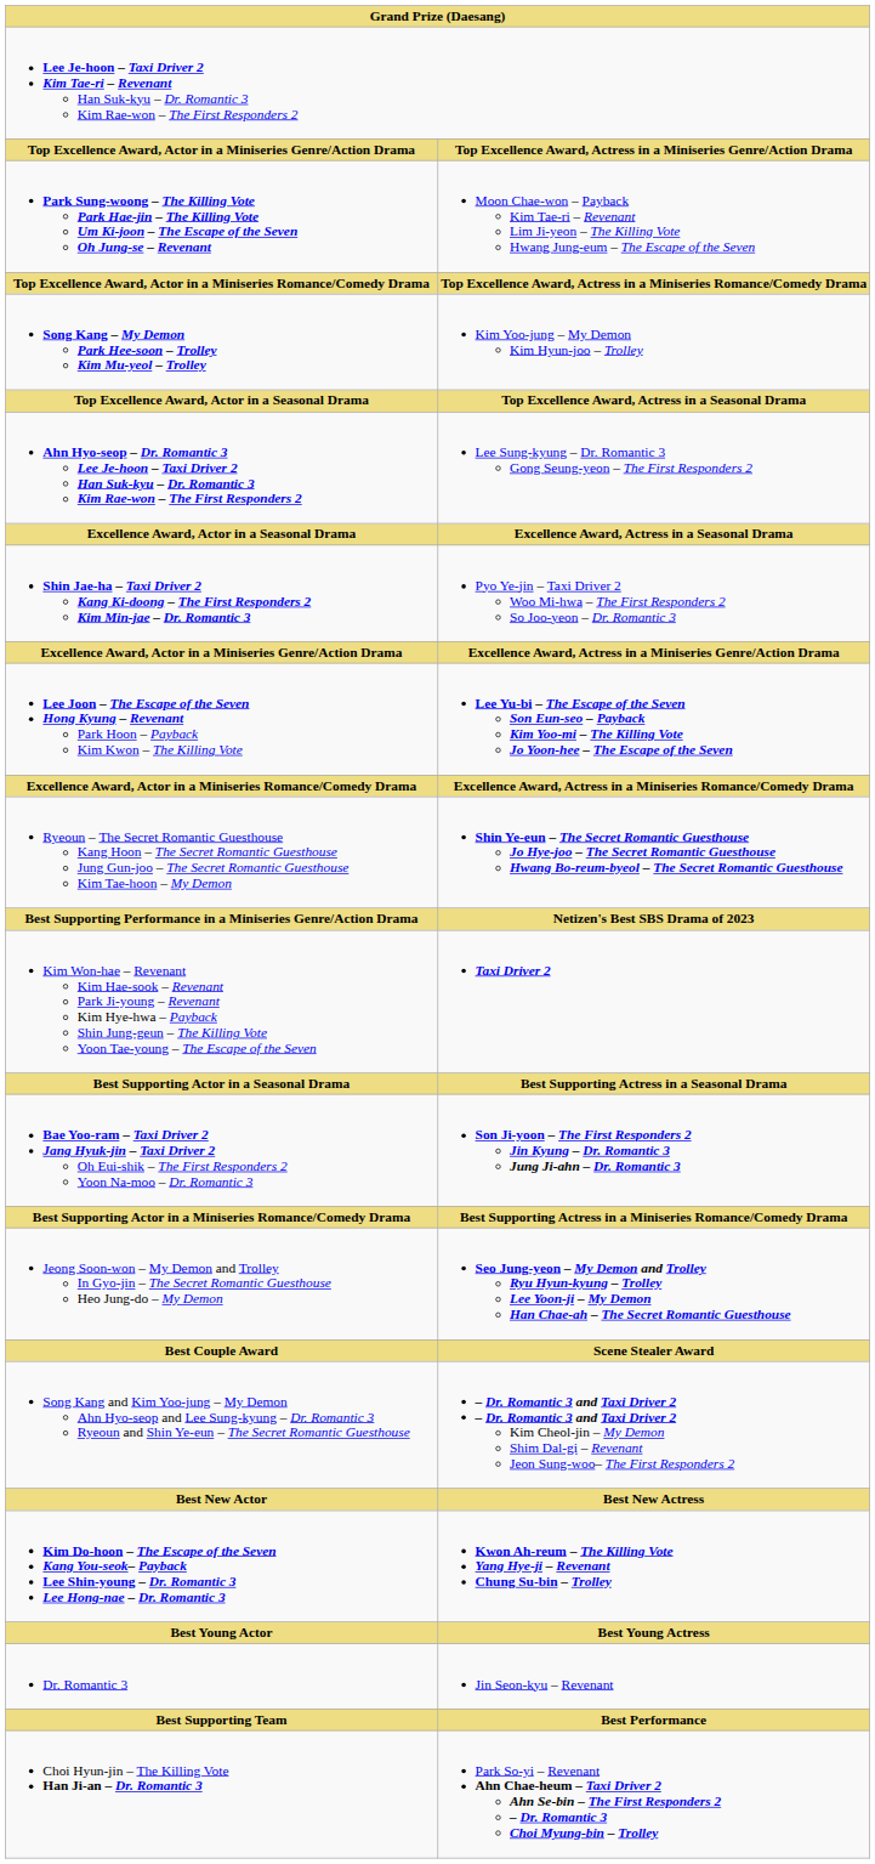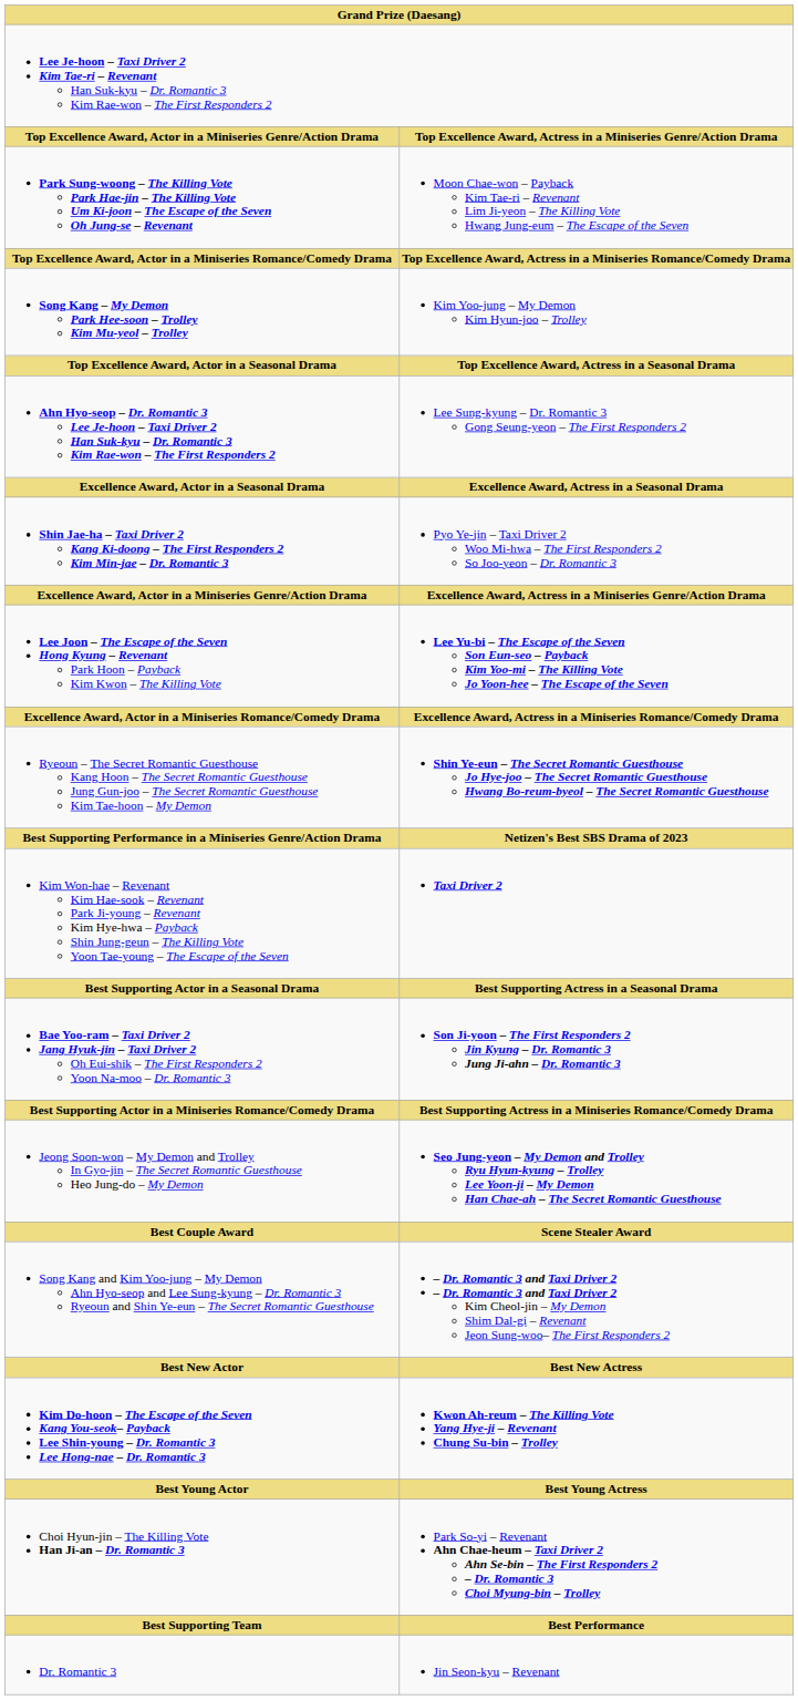 <table role="presentation" class="wikitable">
 <tr>
 <th scope="col" colspan="2" style="background:#eedd82; width:50%">Grand Prize (Daesang)</th>
 </tr>
 <tr>
 <td style="vertical-align:top" colspan="2"><br><ul><li><strong><a href='#'>Lee Je-hoon</a> – <em><a href='#'>Taxi Driver 2</a><strong><em></li><li></strong><a href='#'>Kim Tae-ri</a> – </em><a href='#'>Revenant</a></em></strong><ul><li><a href='#'>Han Suk-kyu</a> – <em><a href='#'>Dr. Romantic 3</a></em></li><li><a href='#'>Kim Rae-won</a> – <em><a href='#'>The First Responders 2</a></em></li></ul></li></ul></td>
 </tr>
 <tr>
 <th scope="col" style="background:#eedd82; width:50%">Top Excellence Award, Actor in a Miniseries Genre/Action Drama</th>
 <th scope="col" style="background:#eedd82; width:50%">Top Excellence Award, Actress in a Miniseries Genre/Action Drama</th>
 </tr>
 <tr>
 <td><br><ul><li><strong><a href='#'>Park Sung-woong</a> – <em><a href='#'>The Killing Vote</a><strong><em><ul><li><a href='#'>Park Hae-jin</a> – </em><a href='#'>The Killing Vote</a><em></li><li><a href='#'>Um Ki-joon</a> – </em><a href='#'>The Escape of the Seven</a><em></li><li><a href='#'>Oh Jung-se</a> – </em><a href='#'>Revenant</a><em></li></ul></li></ul></td>
 <td><br><ul><li></strong><a href='#'>Moon Chae-won</a> – </em><a href='#'>Payback</a></em></strong><ul><li><a href='#'>Kim Tae-ri</a> – <em><a href='#'>Revenant</a></em></li><li><a href='#'>Lim Ji-yeon</a> – <em><a href='#'>The Killing Vote</a></em></li><li><a href='#'>Hwang Jung-eum</a> – <em><a href='#'>The Escape of the Seven</a></em></li></ul></li></ul></td>
 </tr>
 <tr>
 <th scope="col" style="background:#eedd82; width:50%">Top Excellence Award, Actor in a Miniseries Romance/Comedy Drama</th>
 <th scope="col" style="background:#eedd82; width:50%">Top Excellence Award, Actress in a Miniseries Romance/Comedy Drama</th>
 </tr>
 <tr>
 <td style="vertical-align:top"><br><ul><li><strong><a href='#'>Song Kang</a> – <em><a href='#'>My Demon</a><strong><em><ul><li><a href='#'>Park Hee-soon</a> – </em><a href='#'>Trolley</a><em></li><li><a href='#'>Kim Mu-yeol</a> – </em><a href='#'>Trolley</a><em></li></ul></li></ul></td>
 <td style="vertical-align:top"><br><ul><li></strong><a href='#'>Kim Yoo-jung</a> – </em><a href='#'>My Demon</a></em></strong><ul><li><a href='#'>Kim Hyun-joo</a> – <em><a href='#'>Trolley</a></em></li></ul></li></ul></td>
 </tr>
 <tr>
 <th scope="col" style="background:#eedd82; width:50%">Top Excellence Award, Actor in a Seasonal Drama</th>
 <th scope="col" style="background:#eedd82; width:50%">Top Excellence Award, Actress in a Seasonal Drama</th>
 </tr>
 <tr>
 <td style="vertical-align:top"><br><ul><li><strong><a href='#'>Ahn Hyo-seop</a> – <em><a href='#'>Dr. Romantic 3</a><strong><em><ul><li><a href='#'>Lee Je-hoon</a> – </em><a href='#'>Taxi Driver 2</a><em></li><li><a href='#'>Han Suk-kyu</a> – </em><a href='#'>Dr. Romantic 3</a><em></li><li><a href='#'>Kim Rae-won</a> – </em><a href='#'>The First Responders 2</a><em></li></ul></li></ul></td>
 <td style="vertical-align:top"><br><ul><li></strong><a href='#'>Lee Sung-kyung</a> – </em><a href='#'>Dr. Romantic 3</a></em></strong><ul><li><a href='#'>Gong Seung-yeon</a> – <em><a href='#'>The First Responders 2</a></em></li></ul></li></ul></td>
 </tr>
 <tr>
 <th scope="col" style="background:#eedd82; width:50%">Excellence Award, Actor in a Seasonal Drama</th>
 <th scope="col" style="background:#eedd82; width:50%">Excellence Award, Actress in a Seasonal Drama</th>
 </tr>
 <tr>
 <td style="vertical-align:top"><br><ul><li><strong><a href='#'>Shin Jae-ha</a>  – <em><a href='#'>Taxi Driver 2</a><strong><em><ul><li><a href='#'>Kang Ki-doong</a> – </em><a href='#'>The First Responders 2</a><em></li><li><a href='#'>Kim Min-jae</a> – </em><a href='#'>Dr. Romantic 3</a><em></li></ul></li></ul></td>
 <td style="vertical-align:top"><br><ul><li></strong><a href='#'>Pyo Ye-jin</a>  – </em><a href='#'>Taxi Driver 2</a></em></strong><ul><li><a href='#'>Woo Mi-hwa</a> – <em><a href='#'>The First Responders 2</a></em></li><li><a href='#'>So Joo-yeon</a> – <em><a href='#'>Dr. Romantic 3</a></em></li></ul></li></ul></td>
 </tr>
 <tr>
 <th scope="col" style="background:#eedd82; width:50%">Excellence Award, Actor in a Miniseries Genre/Action Drama</th>
 <th scope="col" style="background:#eedd82; width:50%">Excellence Award, Actress in a Miniseries Genre/Action Drama</th>
 </tr>
 <tr>
 <td style="vertical-align:top"><br><ul><li><strong><a href='#'>Lee Joon</a> – <em><a href='#'>The Escape of the Seven</a><strong><em></li><li></strong><a href='#'>Hong Kyung</a> – </em><a href='#'>Revenant</a></em></strong><ul><li><a href='#'>Park Hoon</a> – <em><a href='#'>Payback</a></em></li><li><a href='#'>Kim Kwon</a> – <em><a href='#'>The Killing Vote</a></em></li></ul></li></ul></td>
 <td style="vertical-align:top"><br><ul><li><strong><a href='#'>Lee Yu-bi</a> – <em><a href='#'>The Escape of the Seven</a><strong><em><ul><li><a href='#'>Son Eun-seo</a> – </em><a href='#'>Payback</a><em></li><li><a href='#'>Kim Yoo-mi</a> – </em><a href='#'>The Killing Vote</a><em></li><li><a href='#'>Jo Yoon-hee</a> – </em><a href='#'>The Escape of the Seven</a><em></li></ul></li></ul></td>
 </tr>
 <tr>
 <th scope="col" style="background:#eedd82; width:50%">Excellence Award, Actor in a Miniseries Romance/Comedy Drama</th>
 <th scope="col" style="background:#eedd82; width:50%">Excellence Award, Actress in a Miniseries Romance/Comedy Drama</th>
 </tr>
 <tr>
 <td style="vertical-align:top"><br><ul><li></strong><a href='#'>Ryeoun</a> – </em><a href='#'>The Secret Romantic Guesthouse</a></em></strong><ul><li><a href='#'>Kang Hoon</a> – <em><a href='#'>The Secret Romantic Guesthouse</a></em></li><li><a href='#'>Jung Gun-joo</a> – <em><a href='#'>The Secret Romantic Guesthouse</a></em></li><li><a href='#'>Kim Tae-hoon</a> – <em><a href='#'>My Demon</a></em></li></ul></li></ul></td>
 <td style="vertical-align:top"><br><ul><li><strong><a href='#'>Shin Ye-eun</a> – <em><a href='#'>The Secret Romantic Guesthouse</a><strong><em><ul><li><a href='#'>Jo Hye-joo</a> – </em><a href='#'>The Secret Romantic Guesthouse</a><em></li><li><a href='#'>Hwang Bo-reum-byeol</a> – </em><a href='#'>The Secret Romantic Guesthouse</a><em></li></ul></li></ul></td>
 </tr>
 <tr>
 <th scope="col" style="background:#eedd82; width:50%">Best Supporting Performance in a Miniseries Genre/Action Drama</th>
 <th scope="col" style="background:#eedd82; width:50%">Netizen's Best SBS Drama of 2023</th>
 </tr>
 <tr>
 <td style="vertical-align:top"><br><ul><li></strong><a href='#'>Kim Won-hae</a> – </em><a href='#'>Revenant</a></em></strong><ul><li><a href='#'>Kim Hae-sook</a> – <em><a href='#'>Revenant</a></em></li><li><a href='#'>Park Ji-young</a> – <em><a href='#'>Revenant</a></em></li><li>Kim Hye-hwa – <em><a href='#'>Payback</a></em></li><li><a href='#'>Shin Jung-geun</a> – <em><a href='#'>The Killing Vote</a></em></li><li><a href='#'>Yoon Tae-young</a> – <em><a href='#'>The Escape of the Seven</a></em></li></ul></li></ul></td>
 <td style="vertical-align:top"><br><ul><li><strong><em><a href='#'>Taxi Driver 2</a></em></strong></li></ul></td>
 </tr>
 <tr>
 <th scope="col" style="background:#eedd82; width:50%">Best Supporting Actor in a Seasonal Drama</th>
 <th scope="col" style="background:#eedd82; width:50%">Best Supporting Actress in a Seasonal Drama</th>
 </tr>
 <tr>
 <td style="vertical-align:top"><br><ul><li><strong><a href='#'>Bae Yoo-ram</a> – <em><a href='#'>Taxi Driver 2</a><strong><em></li><li></strong><a href='#'>Jang Hyuk-jin</a> – </em><a href='#'>Taxi Driver 2</a></em></strong><ul><li><a href='#'>Oh Eui-shik</a> – <em><a href='#'>The First Responders 2</a></em></li><li><a href='#'>Yoon Na-moo</a> – <em><a href='#'>Dr. Romantic 3</a></em></li></ul></li></ul></td>
 <td style="vertical-align:top"><br><ul><li><strong><a href='#'>Son Ji-yoon</a> – <em><a href='#'>The First Responders 2</a><strong><em><ul><li><a href='#'>Jin Kyung</a> – </em><a href='#'>Dr. Romantic 3</a><em></li><li>Jung Ji-ahn – </em><a href='#'>Dr. Romantic 3</a><em></li></ul></li></ul></td>
 </tr>
 <tr>
 <th scope="col" style="background:#eedd82; width:50%">Best Supporting Actor in a Miniseries Romance/Comedy Drama</th>
 <th scope="col" style="background:#eedd82; width:50%">Best Supporting Actress in a Miniseries Romance/Comedy Drama</th>
 </tr>
 <tr>
 <td style="vertical-align:top"><br><ul><li></strong><a href='#'>Jeong Soon-won</a> – </em><a href='#'>My Demon</a> and <a href='#'>Trolley</a></em></strong><ul><li><a href='#'>In Gyo-jin</a>  – <em><a href='#'>The Secret Romantic Guesthouse</a></em></li><li>Heo Jung-do – <em><a href='#'>My Demon</a></em></li></ul></li></ul></td>
 <td style="vertical-align:top"><br><ul><li><strong><a href='#'>Seo Jung-yeon</a> – <em><a href='#'>My Demon</a> and <a href='#'>Trolley</a><strong><em><ul><li><a href='#'>Ryu Hyun-kyung</a> – </em><a href='#'>Trolley</a><em></li><li><a href='#'>Lee Yoon-ji</a> – </em><a href='#'>My Demon</a><em></li><li><a href='#'>Han Chae-ah</a>  – </em><a href='#'>The Secret Romantic Guesthouse</a><em></li></ul></li></ul></td>
 </tr>
 <tr>
 <th scope="col"  style="background:#eedd82">Best Couple Award</th>
 <th scope="col" style="background:#eedd82; width:50%">Scene Stealer Award</th>
 </tr>
 <tr>
 <td style="vertical-align:top"><br><ul><li></strong><a href='#'>Song Kang</a> and <a href='#'>Kim Yoo-jung</a> – </em><a href='#'>My Demon</a></em></strong><ul><li><a href='#'>Ahn Hyo-seop</a> and <a href='#'>Lee Sung-kyung</a> – <em><a href='#'>Dr. Romantic 3</a></em></li><li><a href='#'>Ryeoun</a> and <a href='#'>Shin Ye-eun</a> – <em><a href='#'>The Secret Romantic Guesthouse</a></em></li></ul></li></ul></td>
 <td style="vertical-align:top"><br><ul><li><strong>– <em><a href='#'>Dr. Romantic 3</a> and <a href='#'>Taxi Driver 2</a><strong><em></li><li></strong> – </em><a href='#'>Dr. Romantic 3</a> and <a href='#'>Taxi Driver 2</a></em></strong><ul><li>Kim Cheol-jin – <em><a href='#'>My Demon</a></em></li><li><a href='#'>Shim Dal-gi</a> – <em><a href='#'>Revenant</a></em></li><li><a href='#'>Jeon Sung-woo</a>– <em><a href='#'>The First Responders 2</a></em></li></ul></li></ul></td>
 </tr>
 <tr>
 <th scope="col" style="background:#eedd82; width:50%">Best New Actor</th>
 <th scope="col" style="background:#eedd82; width:50%">Best New Actress</th>
 </tr>
 <tr>
 <td style="vertical-align:top"><br><ul><li><strong><a href='#'>Kim Do-hoon</a> – <em><a href='#'>The Escape of the Seven</a><strong><em></li><li></strong><a href='#'>Kang You-seok</a>– </em><a href='#'>Payback</a></em></strong></li><li><strong><a href='#'>Lee Shin-young</a> – <em><a href='#'>Dr. Romantic 3</a><strong><em></li><li></strong><a href='#'>Lee Hong-nae</a>  – </em><a href='#'>Dr. Romantic 3</a></em></strong></li></ul></td>
 <td style="vertical-align:top"><br><ul><li><strong><a href='#'>Kwon Ah-reum</a> – <em><a href='#'>The Killing Vote</a><strong><em></li><li></strong><a href='#'>Yang Hye-ji</a> – </em><a href='#'>Revenant</a></em></strong></li><li><strong><a href='#'>Chung Su-bin</a> – <em><a href='#'>Trolley</a><strong><em></li></ul></td>
 </tr>
 <tr>
 <th scope="col" style="background:#eedd82; width:50%">Best Young Actor</th>
 <th scope="col" style="background:#eedd82; width:50%">Best Young Actress</th>
 </tr>
 <tr>
-<td style="vertical-align:top"><br><ul><li></em></strong><a href='#'>Dr. Romantic 3</a><strong><em></li></ul></td>
-<td style="vertical-align:top"><br><ul><li></strong><a href='#'>Jin Seon-kyu</a> – </em><a href='#'>Revenant</a></em></strong></li></ul></td>
+<td style="vertical-align:top"><br><ul><li></strong>Choi Hyun-jin – </em><a href='#'>The Killing Vote</a></em></strong></li><li><strong>Han Ji-an – <em><a href='#'>Dr. Romantic 3</a><strong><em></li></ul></td>
+<td style="vertical-align:top"><br><ul><li></strong><a href='#'>Park So-yi</a> – </em><a href='#'>Revenant</a></em></strong></li><li><strong>Ahn Chae-heum – <em><a href='#'>Taxi Driver 2</a><strong><em><ul><li>Ahn Se-bin – </em><a href='#'>The First Responders 2</a><em></li><li> – </em><a href='#'>Dr. Romantic 3</a><em></li><li><a href='#'>Choi Myung-bin</a> –  </em><a href='#'>Trolley</a><em></li></ul></li></ul></td>
 </tr>
 <tr>
 <th scope="col" style="background:#eedd82; width:50%">Best Supporting Team</th>
 <th scope="col" style="background:#eedd82; width:50%">Best Performance</th>
 </tr>
 <tr>
-<td style="vertical-align:top"><br><ul><li></strong>Choi Hyun-jin – </em><a href='#'>The Killing Vote</a></em></strong></li><li><strong>Han Ji-an – <em><a href='#'>Dr. Romantic 3</a><strong><em></li></ul></td>
-<td style="vertical-align:top"><br><ul><li></strong><a href='#'>Park So-yi</a> – </em><a href='#'>Revenant</a></em></strong></li><li><strong>Ahn Chae-heum – <em><a href='#'>Taxi Driver 2</a><strong><em><ul><li>Ahn Se-bin – </em><a href='#'>The First Responders 2</a><em></li><li> – </em><a href='#'>Dr. Romantic 3</a><em></li><li><a href='#'>Choi Myung-bin</a> –  </em><a href='#'>Trolley</a><em></li></ul></li></ul></td>
+<td style="vertical-align:top"><br><ul><li></em></strong><a href='#'>Dr. Romantic 3</a><strong><em></li></ul></td>
+<td style="vertical-align:top"><br><ul><li></strong><a href='#'>Jin Seon-kyu</a> – </em><a href='#'>Revenant</a></em></strong></li></ul></td>
 </tr>
 </table>
